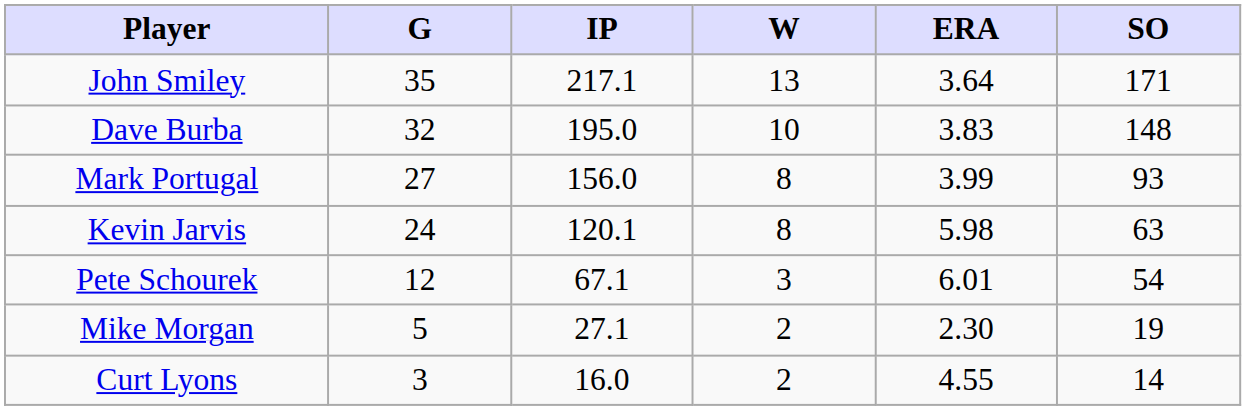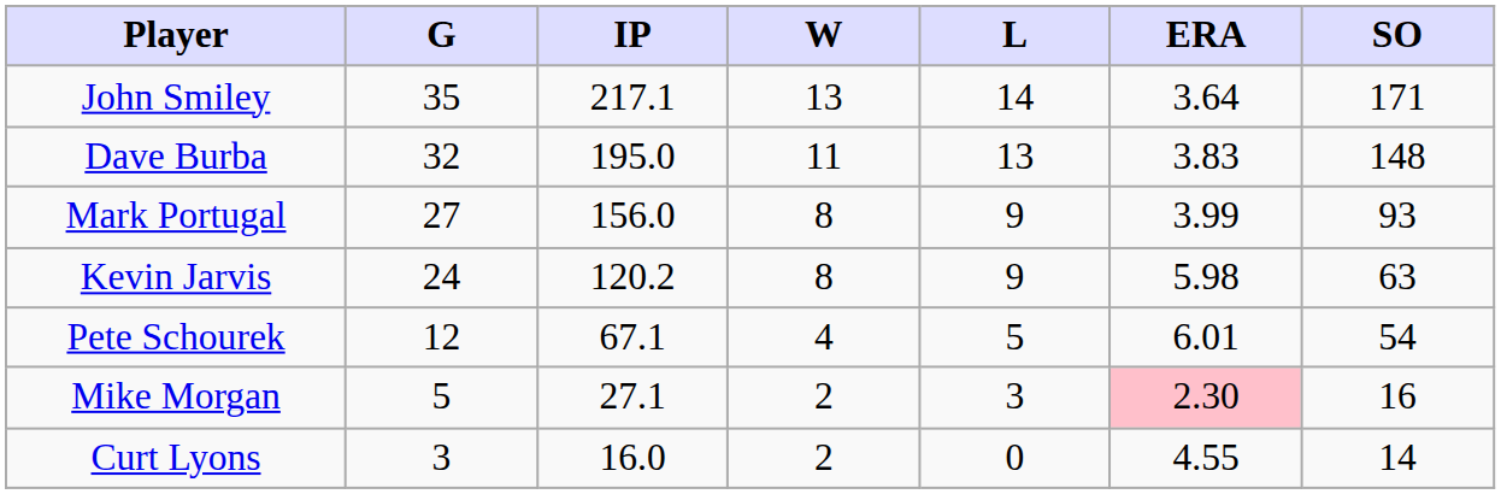 <table class="wikitable sortable">
 <tr>
 <th style="background:#ddf; width:16%;">Player</th>
 <th style="background:#ddf; width:9%;">G</th>
 <th style="background:#ddf; width:9%;">IP</th>
 <th style="background:#ddf; width:9%;">W</th>
+<th style="background:#ddf; width:9%;">L</th>
 <th style="background:#ddf; width:9%;">ERA</th>
 <th style="background:#ddf; width:9%;">SO</th>
 </tr>
 <tr align=center>
 <td><a href='#'>John Smiley</a></td>
 <td>35</td>
 <td>217.1</td>
 <td>13</td>
+<td>14</td>
 <td>3.64</td>
 <td>171</td>
 </tr>
 <tr align=center>
 <td><a href='#'>Dave Burba</a></td>
 <td>32</td>
 <td>195.0</td>
-<td>10</td>
+<td>11</td>
+<td>13</td>
 <td>3.83</td>
 <td>148</td>
 </tr>
 <tr align=center>
 <td><a href='#'>Mark Portugal</a></td>
 <td>27</td>
 <td>156.0</td>
 <td>8</td>
+<td>9</td>
 <td>3.99</td>
 <td>93</td>
 </tr>
 <tr align=center>
 <td><a href='#'>Kevin Jarvis</a></td>
 <td>24</td>
-<td>120.1</td>
+<td>120.2</td>
 <td>8</td>
+<td>9</td>
 <td>5.98</td>
 <td>63</td>
 </tr>
 <tr align=center>
 <td><a href='#'>Pete Schourek</a></td>
 <td>12</td>
 <td>67.1</td>
-<td>3</td>
+<td>4</td>
+<td>5</td>
 <td>6.01</td>
 <td>54</td>
 </tr>
 <tr align=center>
 <td><a href='#'>Mike Morgan</a></td>
 <td>5</td>
 <td>27.1</td>
 <td>2</td>
-<td>2.30</td>
-<td>19</td>
+<td>3</td>
+<td style="background: pink;">2.30</td>
+<td>16</td>
 </tr>
 <tr align=center>
 <td><a href='#'>Curt Lyons</a></td>
 <td>3</td>
 <td>16.0</td>
 <td>2</td>
+<td>0</td>
 <td>4.55</td>
 <td>14</td>
 </tr>
 </table>
